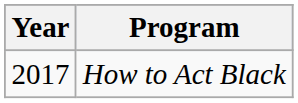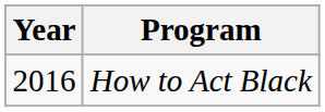 <table class="wikitable">
 <tr style="background:#b0c4de; text-align:center;">
 <th>Year</th>
 <th>Program</th>
 </tr>
 <tr>
-<td>2017</td>
+<td>2016</td>
 <td><em>How to Act Black</em></td>
 </tr>
 </table>
